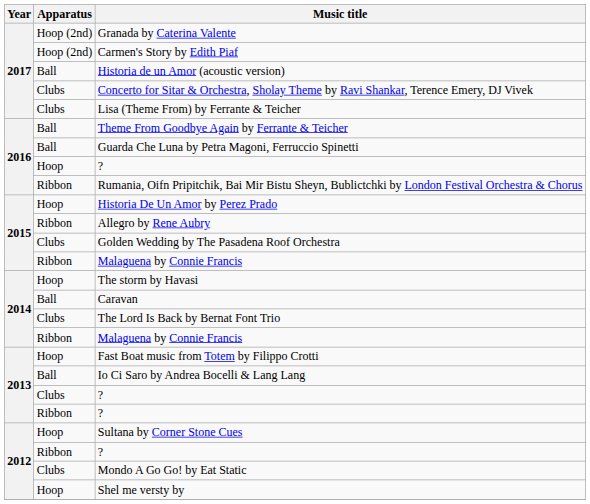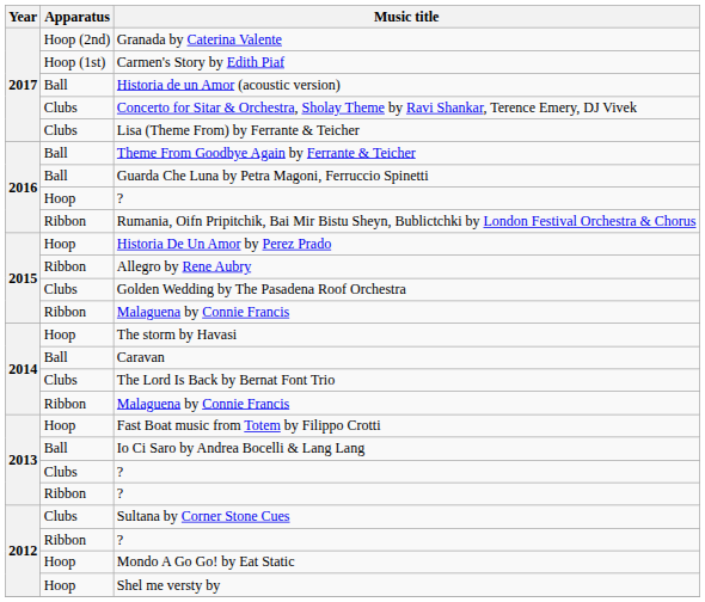 <table class="wikitable plainrowheaders">
 <tr>
 <th scope=col>Year</th>
 <th scope=col>Apparatus</th>
 <th scope=col>Music title </th>
 </tr>
 <tr>
 <th scope=row rowspan=5>2017</th>
 <td>Hoop (2nd)</td>
 <td>Granada by <a href='#'>Caterina Valente</a></td>
 </tr>
 <tr>
-<td>Hoop (2nd)</td>
+<td>Hoop (1st)</td>
 <td>Carmen's Story by <a href='#'>Edith Piaf</a></td>
 </tr>
 <tr>
 <td>Ball</td>
 <td><a href='#'>Historia de un Amor</a> (acoustic version)</td>
 </tr>
 <tr>
 <td>Clubs</td>
 <td><a href='#'>Concerto for Sitar & Orchestra</a>, <a href='#'>Sholay Theme</a> by <a href='#'>Ravi Shankar</a>, Terence Emery, DJ Vivek</td>
 </tr>
 <tr>
 <td>Clubs</td>
 <td>Lisa (Theme From) by Ferrante & Teicher</td>
 </tr>
 <tr>
 <th scope=row rowspan=4>2016</th>
 <td>Ball</td>
 <td><a href='#'>Theme From Goodbye Again</a> by <a href='#'>Ferrante & Teicher</a></td>
 </tr>
 <tr>
 <td>Ball</td>
 <td>Guarda Che Luna by Petra Magoni, Ferruccio Spinetti</td>
 </tr>
 <tr>
 <td>Hoop</td>
 <td>?</td>
 </tr>
 <tr>
 <td>Ribbon</td>
 <td>Rumania, Oifn Pripitchik, Bai Mir Bistu Sheyn, Bublictchki by <a href='#'>London Festival Orchestra & Chorus</a></td>
 </tr>
 <tr>
 <th scope=row rowspan=4>2015</th>
 <td>Hoop</td>
 <td><a href='#'>Historia De Un Amor</a> by <a href='#'>Perez Prado</a></td>
 </tr>
 <tr>
 <td>Ribbon</td>
 <td>Allegro by <a href='#'>Rene Aubry</a></td>
 </tr>
 <tr>
 <td>Clubs</td>
 <td>Golden Wedding by The Pasadena Roof Orchestra</td>
 </tr>
 <tr>
 <td>Ribbon</td>
 <td><a href='#'>Malaguena</a> by <a href='#'>Connie Francis</a></td>
 </tr>
 <tr>
 <th scope=row rowspan=4>2014</th>
 <td>Hoop</td>
 <td>The storm by Havasi</td>
 </tr>
 <tr>
 <td>Ball</td>
 <td>Caravan</td>
 </tr>
 <tr>
 <td>Clubs</td>
 <td>The Lord Is Back by Bernat Font Trio</td>
 </tr>
 <tr>
 <td>Ribbon</td>
 <td><a href='#'>Malaguena</a> by <a href='#'>Connie Francis</a></td>
 </tr>
 <tr>
 <th scope=row rowspan=4>2013</th>
 <td>Hoop</td>
 <td>Fast Boat music from <a href='#'>Totem</a> by Filippo Crotti</td>
 </tr>
 <tr>
 <td>Ball</td>
 <td>Io Ci Saro by Andrea Bocelli & Lang Lang</td>
 </tr>
 <tr>
 <td>Clubs</td>
 <td>?</td>
 </tr>
 <tr>
 <td>Ribbon</td>
 <td>?</td>
 </tr>
 <tr>
 <th scope=row rowspan=4>2012</th>
-<td>Hoop</td>
+<td>Clubs</td>
 <td>Sultana by <a href='#'>Corner Stone Cues</a></td>
 </tr>
 <tr>
 <td>Ribbon</td>
 <td>?</td>
 </tr>
 <tr>
-<td>Clubs</td>
+<td>Hoop</td>
 <td>Mondo A Go Go! by Eat Static</td>
 </tr>
 <tr>
 <td>Hoop</td>
 <td>Shel me versty by  </td>
 </tr>
 <tr>
 </tr>
 </table>
